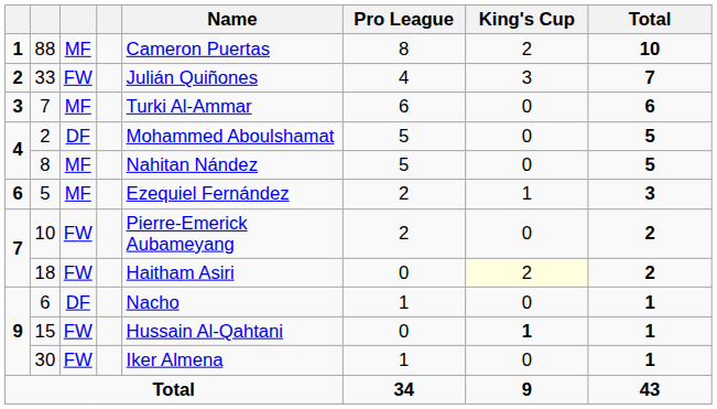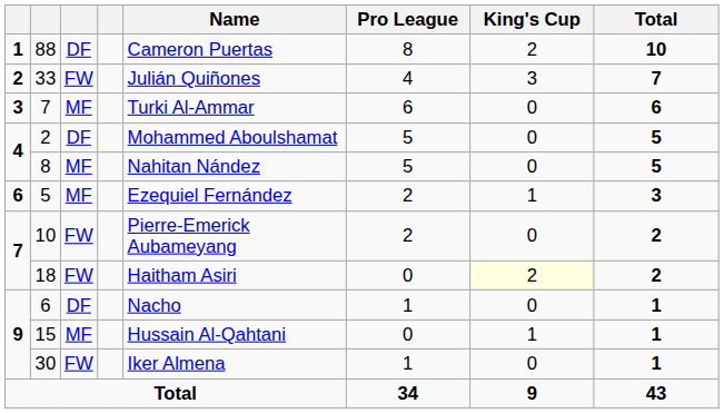 <table class="wikitable" style="text-align:center">
 <tr>
 <th width=15></th>
 <th width=15></th>
 <th width=15></th>
 <th width=15></th>
 <th width=185>Name</th>
 <th width=100>Pro League</th>
 <th width=100>King's Cup</th>
 <th width=100>Total</th>
 </tr>
 <tr>
 <td><strong>1</strong></td>
 <td>88</td>
-<td><a href='#'>MF</a></td>
+<td><a href='#'>DF</a></td>
 <td></td>
 <td align=left><a href='#'>Cameron Puertas</a></td>
 <td>8</td>
 <td>2</td>
 <td><strong>10</strong></td>
 </tr>
 <tr>
 <td><strong>2</strong></td>
 <td>33</td>
 <td><a href='#'>FW</a></td>
 <td></td>
 <td align=left><a href='#'>Julián Quiñones</a></td>
 <td>4</td>
 <td>3</td>
 <td><strong>7</strong></td>
 </tr>
 <tr>
 <td><strong>3</strong></td>
 <td>7</td>
 <td><a href='#'>MF</a></td>
 <td></td>
 <td align=left><a href='#'>Turki Al-Ammar</a></td>
 <td>6</td>
 <td>0</td>
 <td><strong>6</strong></td>
 </tr>
 <tr>
 <td rowspan=2><strong>4</strong></td>
 <td>2</td>
 <td><a href='#'>DF</a></td>
 <td></td>
 <td align=left><a href='#'>Mohammed Aboulshamat</a></td>
 <td>5</td>
 <td>0</td>
 <td><strong>5</strong></td>
 </tr>
 <tr>
 <td>8</td>
 <td><a href='#'>MF</a></td>
 <td></td>
 <td align=left><a href='#'>Nahitan Nández</a></td>
 <td>5</td>
 <td>0</td>
 <td><strong>5</strong></td>
 </tr>
 <tr>
 <td><strong>6</strong></td>
 <td>5</td>
 <td><a href='#'>MF</a></td>
 <td></td>
 <td align=left><a href='#'>Ezequiel Fernández</a></td>
 <td>2</td>
 <td>1</td>
 <td><strong>3</strong></td>
 </tr>
 <tr>
 <td rowspan=2><strong>7</strong></td>
 <td>10</td>
 <td><a href='#'>FW</a></td>
 <td></td>
 <td align=left><a href='#'>Pierre-Emerick Aubameyang</a></td>
 <td>2</td>
 <td>0</td>
 <td><strong>2</strong></td>
 </tr>
 <tr>
 <td>18</td>
 <td><a href='#'>FW</a></td>
 <td></td>
 <td align=left><a href='#'>Haitham Asiri</a></td>
 <td>0</td>
 <td style="background: lightyellow;">2</td>
 <td><strong>2</strong></td>
 </tr>
 <tr>
 <td rowspan=3><strong>9</strong></td>
 <td>6</td>
 <td><a href='#'>DF</a></td>
 <td></td>
 <td align=left><a href='#'>Nacho</a></td>
 <td>1</td>
 <td>0</td>
 <td><strong>1</strong></td>
 </tr>
 <tr>
 <td>15</td>
-<td><a href='#'>FW</a></td>
+<td><a href='#'>MF</a></td>
 <td></td>
 <td align=left><a href='#'>Hussain Al-Qahtani</a></td>
 <td>0</td>
-<td><strong>1</strong></td>
+<td>1</td>
 <td><strong>1</strong></td>
 </tr>
 <tr>
 <td>30</td>
 <td><a href='#'>FW</a></td>
 <td></td>
 <td align=left><a href='#'>Iker Almena</a></td>
 <td>1</td>
 <td>0</td>
 <td><strong>1</strong></td>
 </tr>
 <tr>
 <td colspan=5><strong>Total</strong></td>
 <td><strong>34</strong></td>
 <td><strong>9</strong></td>
 <td><strong>43</strong></td>
 </tr>
 </table>
